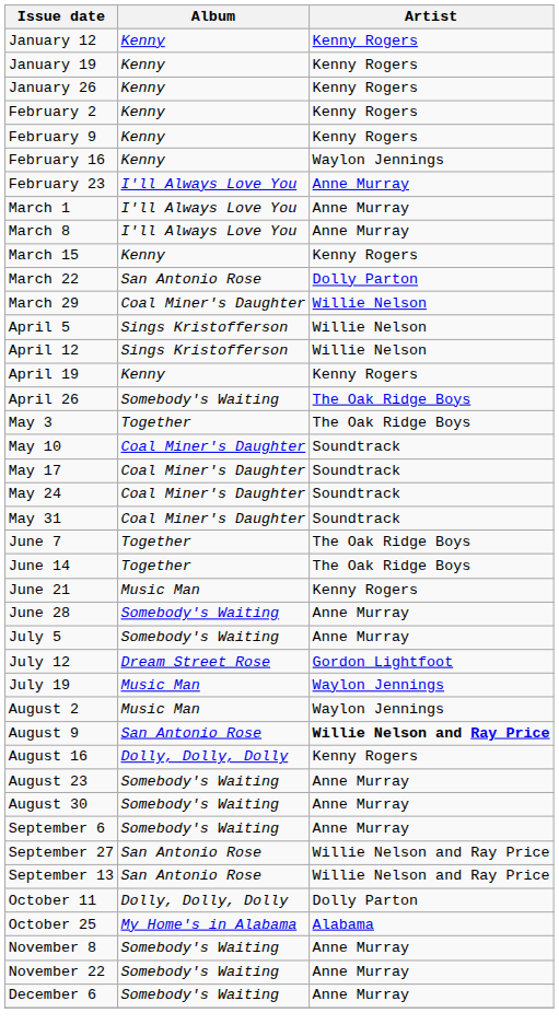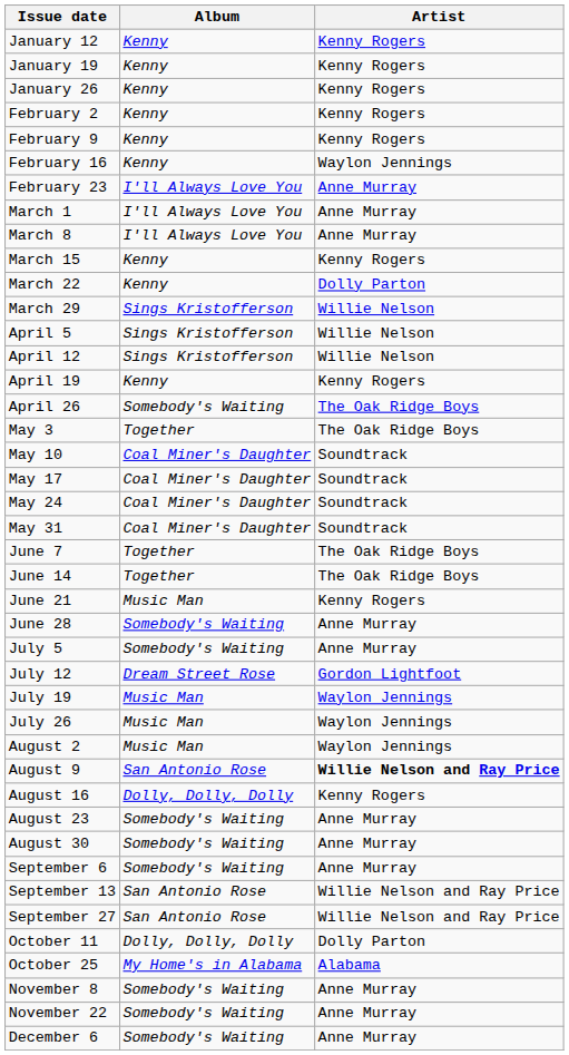 <table class="wikitable">
 <tr>
 <th>Issue date</th>
 <th>Album</th>
 <th>Artist</th>
 </tr>
 <tr>
 <td>January 12</td>
 <td><em><a href='#'>Kenny</a></em></td>
 <td><a href='#'>Kenny Rogers</a></td>
 </tr>
 <tr>
 <td>January 19</td>
 <td><em>Kenny</em></td>
 <td>Kenny Rogers</td>
 </tr>
 <tr>
 <td>January 26</td>
 <td><em>Kenny</em></td>
 <td>Kenny Rogers</td>
 </tr>
 <tr>
 <td>February 2</td>
 <td><em>Kenny</em></td>
 <td>Kenny Rogers</td>
 </tr>
 <tr>
 <td>February 9</td>
 <td><em>Kenny</em></td>
 <td>Kenny Rogers</td>
 </tr>
 <tr>
 <td>February 16</td>
 <td><em>Kenny</em></td>
 <td>Waylon Jennings</td>
 </tr>
 <tr>
 <td>February 23</td>
 <td><em><a href='#'>I'll Always Love You</a></em></td>
 <td><a href='#'>Anne Murray</a></td>
 </tr>
 <tr>
 <td>March 1</td>
 <td><em>I'll Always Love You</em></td>
 <td>Anne Murray</td>
 </tr>
 <tr>
 <td>March 8</td>
 <td><em>I'll Always Love You</em></td>
 <td>Anne Murray</td>
 </tr>
 <tr>
 <td>March 15</td>
 <td><em>Kenny</em></td>
 <td>Kenny Rogers</td>
 </tr>
 <tr>
 <td>March 22</td>
-<td><em>San Antonio Rose</em></td>
+<td><em>Kenny</em></td>
 <td><a href='#'>Dolly Parton</a></td>
 </tr>
 <tr>
 <td>March 29</td>
-<td><em>Coal Miner's Daughter</em></td>
+<td><em><a href='#'>Sings Kristofferson</a></em></td>
 <td><a href='#'>Willie Nelson</a></td>
 </tr>
 <tr>
 <td>April 5</td>
 <td><em>Sings Kristofferson</em></td>
 <td>Willie Nelson</td>
 </tr>
 <tr>
 <td>April 12</td>
 <td><em>Sings Kristofferson</em></td>
 <td>Willie Nelson</td>
 </tr>
 <tr>
 <td>April 19</td>
 <td><em>Kenny</em></td>
 <td>Kenny Rogers</td>
 </tr>
 <tr>
 <td>April 26</td>
 <td><em>Somebody's Waiting</em></td>
 <td><a href='#'>The Oak Ridge Boys</a></td>
 </tr>
 <tr>
 <td>May 3</td>
 <td><em>Together</em></td>
 <td>The Oak Ridge Boys</td>
 </tr>
 <tr>
 <td>May 10</td>
 <td><em><a href='#'>Coal Miner's Daughter</a></em></td>
 <td>Soundtrack</td>
 </tr>
 <tr>
 <td>May 17</td>
 <td><em>Coal Miner's Daughter</em></td>
 <td>Soundtrack</td>
 </tr>
 <tr>
 <td>May 24</td>
 <td><em>Coal Miner's Daughter</em></td>
 <td>Soundtrack</td>
 </tr>
 <tr>
 <td>May 31</td>
 <td><em>Coal Miner's Daughter</em></td>
 <td>Soundtrack</td>
 </tr>
 <tr>
 <td>June 7</td>
 <td><em>Together</em></td>
 <td>The Oak Ridge Boys</td>
 </tr>
 <tr>
 <td>June 14</td>
 <td><em>Together</em></td>
 <td>The Oak Ridge Boys</td>
 </tr>
 <tr>
 <td>June 21</td>
 <td><em>Music Man</em></td>
 <td>Kenny Rogers</td>
 </tr>
 <tr>
 <td>June 28</td>
 <td><em><a href='#'>Somebody's Waiting</a></em></td>
 <td>Anne Murray</td>
 </tr>
 <tr>
 <td>July 5</td>
 <td><em>Somebody's Waiting</em></td>
 <td>Anne Murray</td>
 </tr>
 <tr>
 <td>July 12</td>
 <td><em><a href='#'>Dream Street Rose</a></em></td>
 <td><a href='#'>Gordon Lightfoot</a></td>
 </tr>
 <tr>
 <td>July 19</td>
 <td><em><a href='#'>Music Man</a></em></td>
 <td><a href='#'>Waylon Jennings</a></td>
 </tr>
 <tr>
+<td>July 26</td>
+<td><em>Music Man</em></td>
+<td>Waylon Jennings</td>
+</tr>
+<tr>
 <td>August 2</td>
 <td><em>Music Man</em></td>
 <td>Waylon Jennings</td>
 </tr>
 <tr>
 <td>August 9</td>
 <td><em><a href='#'>San Antonio Rose</a></em></td>
 <td><strong>Willie Nelson and <a href='#'>Ray Price</a></strong></td>
 </tr>
 <tr>
 <td>August 16</td>
 <td><em><a href='#'>Dolly, Dolly, Dolly</a></em></td>
 <td>Kenny Rogers</td>
 </tr>
 <tr>
 <td>August 23</td>
 <td><em>Somebody's Waiting</em></td>
 <td>Anne Murray</td>
 </tr>
 <tr>
 <td>August 30</td>
 <td><em>Somebody's Waiting</em></td>
 <td>Anne Murray</td>
 </tr>
 <tr>
 <td>September 6</td>
 <td><em>Somebody's Waiting</em></td>
 <td>Anne Murray</td>
 </tr>
 <tr>
-<td>September 27</td>
+<td>September 13</td>
 <td><em>San Antonio Rose</em></td>
 <td>Willie Nelson and Ray Price</td>
 </tr>
 <tr>
-<td>September 13</td>
+<td>September 27</td>
 <td><em>San Antonio Rose</em></td>
 <td>Willie Nelson and Ray Price</td>
 </tr>
 <tr>
 <td>October 11</td>
 <td><em>Dolly, Dolly, Dolly</em></td>
 <td>Dolly Parton</td>
 </tr>
 <tr>
 <td>October 25</td>
 <td><em><a href='#'>My Home's in Alabama</a></em></td>
 <td><a href='#'>Alabama</a></td>
 </tr>
 <tr>
 <td>November 8</td>
 <td><em>Somebody's Waiting</em></td>
 <td>Anne Murray</td>
 </tr>
 <tr>
 <td>November 22</td>
 <td><em>Somebody's Waiting</em></td>
 <td>Anne Murray</td>
 </tr>
 <tr>
 <td>December 6</td>
 <td><em>Somebody's Waiting</em></td>
 <td>Anne Murray</td>
 </tr>
 <tr>
 </tr>
 </table>
